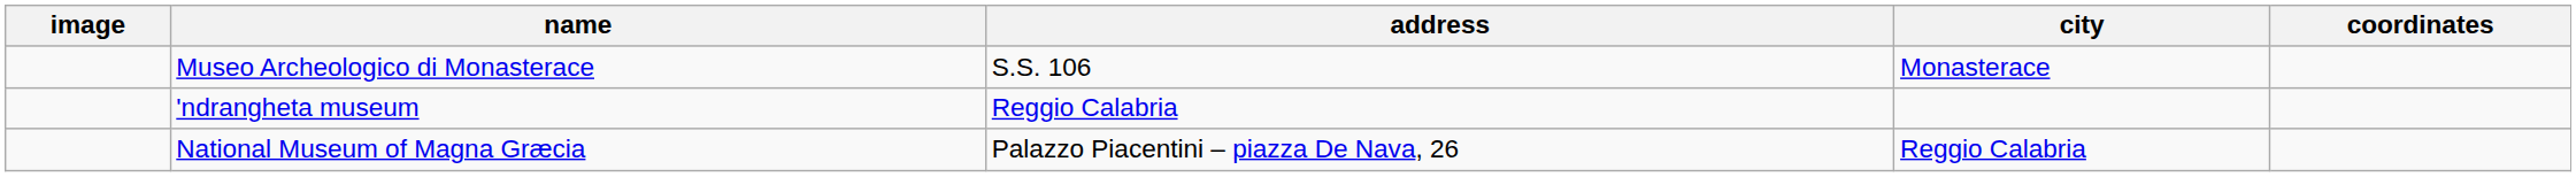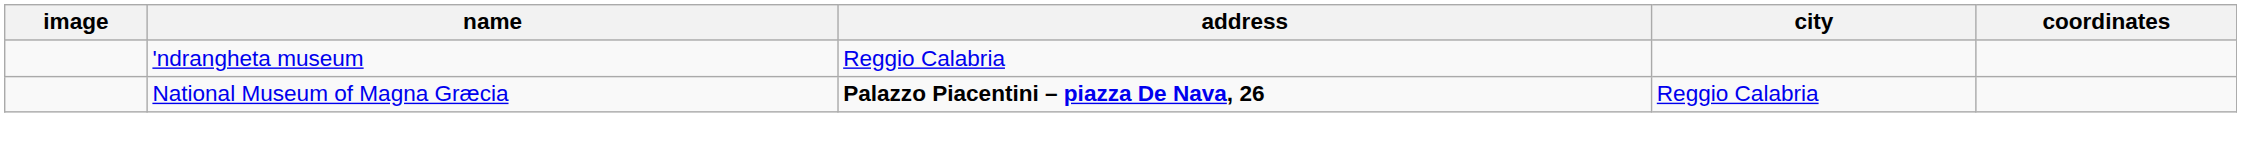 <table class='wikitable sortable' style='width:100%'>
 <tr>
 <th>image</th>
 <th>name</th>
 <th>address</th>
 <th>city</th>
 <th>coordinates</th>
 </tr>
 <tr>
 <td></td>
-<td><a href='#'>Museo Archeologico di Monasterace</a></td>
-<td>S.S. 106</td>
-<td><a href='#'>Monasterace</a></td>
-<td></td>
-</tr>
-<tr>
-<td></td>
 <td><a href='#'>'ndrangheta museum</a></td>
 <td><a href='#'>Reggio Calabria</a></td>
 <td></td>
 </tr>
 <tr>
 <td></td>
 <td><a href='#'>National Museum of Magna Græcia</a></td>
-<td>Palazzo Piacentini – <a href='#'>piazza De Nava</a>, 26</td>
+<td><strong>Palazzo Piacentini – <a href='#'>piazza De Nava</a>, 26</strong></td>
 <td><a href='#'>Reggio Calabria</a></td>
 <td></td>
 </tr>
 </table>
